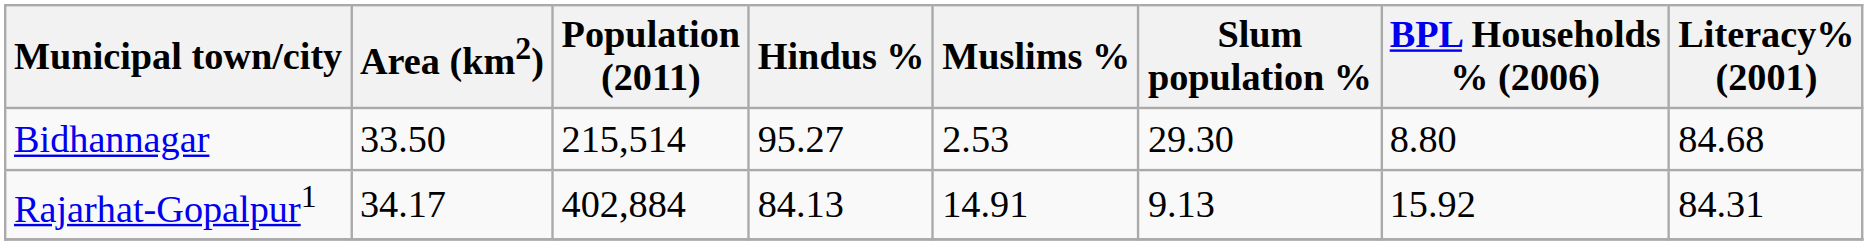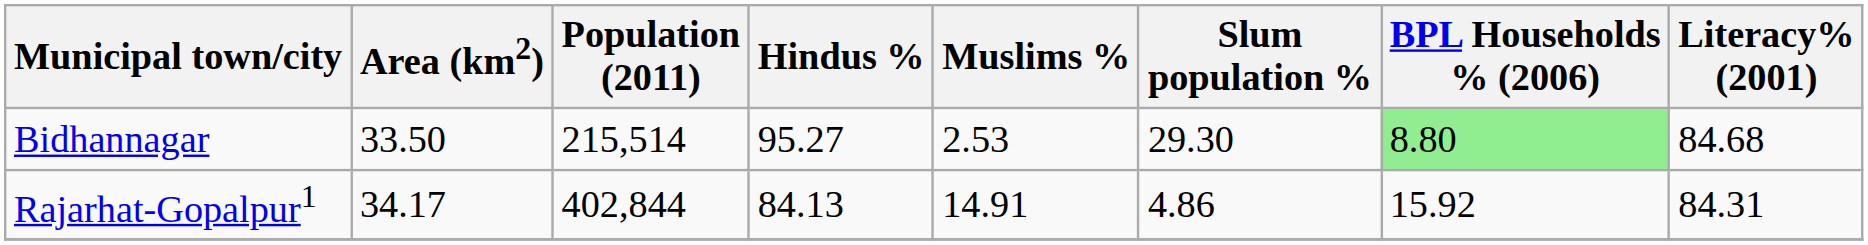 <table class="wikitable sortable">
 <tr>
 <th>Municipal town/city</th>
 <th>Area (km<sup>2</sup>)</th>
 <th>Population<br>(2011)</th>
 <th>Hindus %</th>
 <th>Muslims %</th>
 <th>Slum<br> population %</th>
 <th><a href='#'>BPL</a> Households<br> % (2006)</th>
 <th>Literacy%<br> (2001)</th>
 </tr>
 <tr>
 <td><a href='#'>Bidhannagar</a></td>
 <td>33.50</td>
 <td>215,514</td>
 <td>95.27</td>
 <td>2.53</td>
 <td>29.30</td>
-<td>8.80</td>
+<td style="background: lightgreen;">8.80</td>
 <td>84.68</td>
 </tr>
 <tr>
 <td><a href='#'>Rajarhat-Gopalpur</a><sup>1</sup></td>
 <td>34.17</td>
-<td>402,884</td>
+<td>402,844</td>
 <td>84.13</td>
 <td>14.91</td>
-<td>9.13</td>
+<td>4.86</td>
 <td>15.92</td>
 <td>84.31</td>
 </tr>
 <tr>
 </tr>
 </table>
